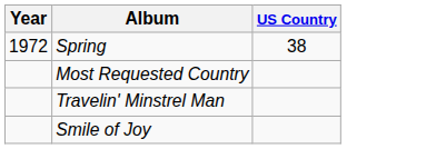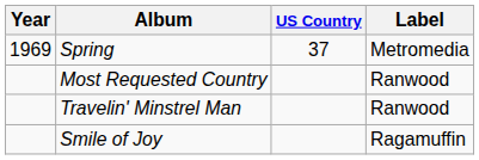 <table class="wikitable">
 <tr>
 <th>Year</th>
 <th>Album</th>
 <th><small><a href='#'>US Country</a></small></th>
+<th>Label</th>
 </tr>
 <tr>
-<td>1972</td>
+<td>1969</td>
 <td><em>Spring</em></td>
-<td align="center">38</td>
+<td align="center">37</td>
+<td>Metromedia</td>
 </tr>
 <tr>
 <td></td>
 <td><em>Most Requested Country</em></td>
 <td align="center"></td>
+<td>Ranwood</td>
 </tr>
 <tr>
 <td></td>
 <td><em>Travelin' Minstrel Man</em></td>
 <td align="center"></td>
+<td>Ranwood</td>
 </tr>
 <tr>
 <td></td>
 <td><em>Smile of Joy</em></td>
 <td align="center"></td>
+<td>Ragamuffin</td>
 </tr>
 </table>
